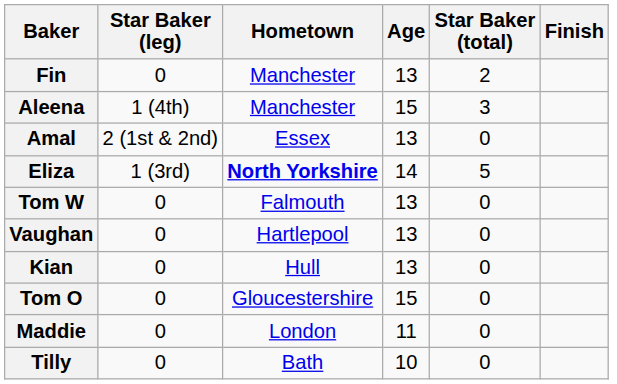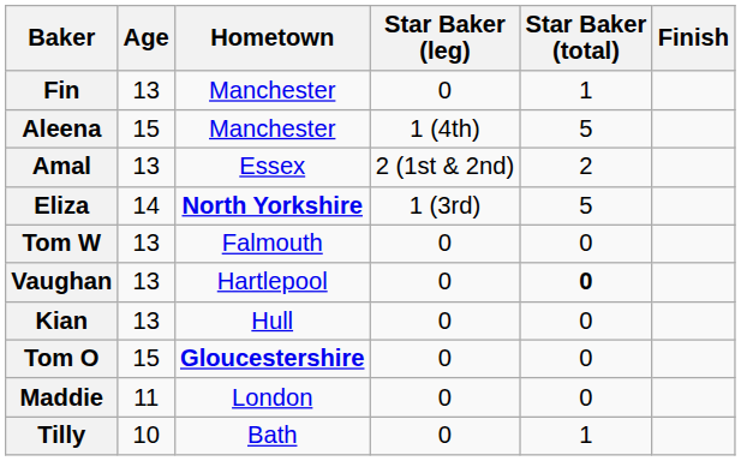 <table class="wikitable sortable" style="text-align:center">
 <tr>
 <th scope="col">Baker</th>
+<th scope="col">Age</th>
+<th scope="col">Hometown</th>
 <th scope="col">Star Baker<br>(leg)</th>
-<th scope="col">Hometown</th>
-<th scope="col">Age</th>
 <th scope="col">Star Baker<br>(total)</th>
 <th scope="col">Finish</th>
 </tr>
 <tr>
 <th scope="row">Fin</th>
+<td>13</td>
+<td><a href='#'>Manchester</a></td>
 <td>0</td>
+<td>1</td>
+<td></td>
+</tr>
+<tr>
+<th scope="row">Aleena</th>
+<td>15</td>
 <td><a href='#'>Manchester</a></td>
+<td>1 (4th)</td>
+<td>5</td>
+<td></td>
+</tr>
+<tr>
+<th scope="row">Amal</th>
 <td>13</td>
+<td><a href='#'>Essex</a></td>
+<td>2 (1st & 2nd)</td>
 <td>2</td>
 <td></td>
 </tr>
 <tr>
-<th scope="row">Aleena</th>
-<td>1 (4th)</td>
-<td><a href='#'>Manchester</a></td>
-<td>15</td>
-<td>3</td>
-<td></td>
-</tr>
-<tr>
-<th scope="row">Amal</th>
-<td>2 (1st & 2nd)</td>
-<td><a href='#'>Essex</a></td>
-<td>13</td>
-<td>0</td>
-<td></td>
-</tr>
-<tr>
 <th scope="row">Eliza</th>
+<td>14</td>
+<td><strong><a href='#'>North Yorkshire</a></strong></td>
 <td>1 (3rd)</td>
-<td><strong><a href='#'>North Yorkshire</a></strong></td>
-<td>14</td>
 <td>5</td>
 <td></td>
 </tr>
 <tr>
 <th scope="row">Tom W</th>
+<td>13</td>
+<td><a href='#'>Falmouth</a></td>
 <td>0</td>
-<td><a href='#'>Falmouth</a></td>
-<td>13</td>
 <td>0</td>
 <td></td>
 </tr>
 <tr>
 <th scope="row">Vaughan</th>
+<td>13</td>
+<td><a href='#'>Hartlepool</a></td>
 <td>0</td>
-<td><a href='#'>Hartlepool</a></td>
-<td>13</td>
-<td>0</td>
+<td><strong>0</strong></td>
 <td></td>
 </tr>
 <tr>
 <th scope="row">Kian</th>
+<td>13</td>
+<td><a href='#'>Hull</a></td>
 <td>0</td>
-<td><a href='#'>Hull</a></td>
-<td>13</td>
 <td>0</td>
 <td></td>
 </tr>
 <tr>
 <th scope="row">Tom O</th>
+<td>15</td>
+<td><strong><a href='#'>Gloucestershire</a></strong></td>
 <td>0</td>
-<td><a href='#'>Gloucestershire</a></td>
-<td>15</td>
 <td>0</td>
 <td></td>
 </tr>
 <tr>
 <th scope="row">Maddie</th>
+<td>11</td>
+<td><a href='#'>London</a></td>
 <td>0</td>
-<td><a href='#'>London</a></td>
-<td>11</td>
 <td>0</td>
 <td></td>
 </tr>
 <tr>
 <th scope="row">Tilly</th>
+<td>10</td>
+<td><a href='#'>Bath</a></td>
 <td>0</td>
-<td><a href='#'>Bath</a></td>
-<td>10</td>
-<td>0</td>
+<td>1</td>
 <td></td>
 </tr>
 </table>
